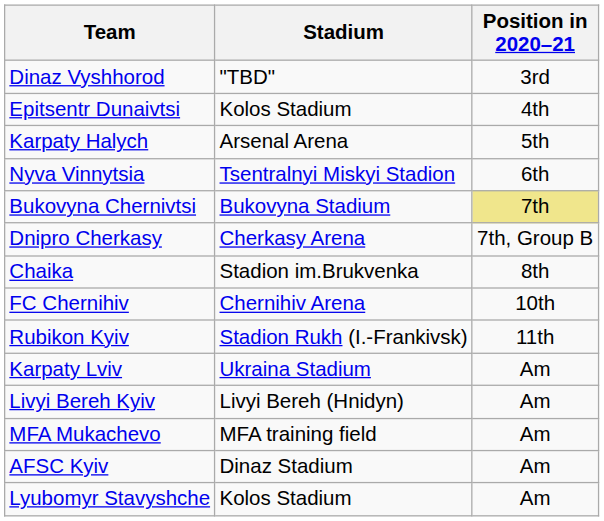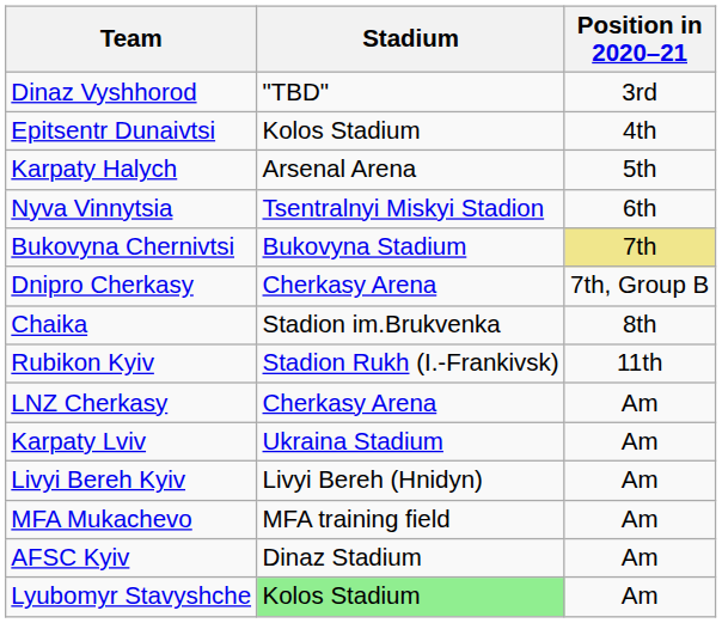 <table class="wikitable" style="text-align: left; float:left; margin-right:1em;">
 <tr>
 <th>Team</th>
 <th>Stadium</th>
 <th>Position in<br><a href='#'>2020–21</a></th>
 </tr>
 <tr>
 <td><a href='#'>Dinaz Vyshhorod</a></td>
 <td>"TBD"</td>
 <td align="center">3rd</td>
 </tr>
 <tr>
 <td><a href='#'>Epitsentr Dunaivtsi</a></td>
 <td>Kolos Stadium</td>
 <td align="center">4th</td>
 </tr>
 <tr>
 <td><a href='#'>Karpaty Halych</a></td>
 <td>Arsenal Arena</td>
 <td align="center">5th</td>
 </tr>
 <tr>
 <td><a href='#'>Nyva Vinnytsia</a></td>
 <td><a href='#'>Tsentralnyi Miskyi Stadion</a></td>
 <td align="center">6th</td>
 </tr>
 <tr>
 <td><a href='#'>Bukovyna Chernivtsi</a></td>
 <td><a href='#'>Bukovyna Stadium</a></td>
 <td align="center" style="background: khaki;">7th</td>
 </tr>
 <tr>
 <td><a href='#'>Dnipro Cherkasy</a></td>
 <td><a href='#'>Cherkasy Arena</a></td>
 <td align="center">7th, Group B</td>
 </tr>
 <tr>
 <td><a href='#'>Chaika</a></td>
 <td>Stadion im.Brukvenka</td>
 <td align="center">8th</td>
 </tr>
 <tr>
-<td><a href='#'>FC Chernihiv</a></td>
-<td><a href='#'>Chernihiv Arena</a></td>
-<td align="center">10th</td>
-</tr>
-<tr>
 <td><a href='#'>Rubikon Kyiv</a></td>
 <td><a href='#'>Stadion Rukh</a> (I.-Frankivsk)</td>
 <td align="center">11th</td>
+</tr>
+<tr>
+<td><a href='#'>LNZ Cherkasy</a></td>
+<td><a href='#'>Cherkasy Arena</a></td>
+<td align="center">Am</td>
 </tr>
 <tr>
 <td><a href='#'>Karpaty Lviv</a></td>
 <td><a href='#'>Ukraina Stadium</a></td>
 <td align="center">Am</td>
 </tr>
 <tr>
 <td><a href='#'>Livyi Bereh Kyiv</a></td>
 <td>Livyi Bereh (Hnidyn)</td>
 <td align="center">Am</td>
 </tr>
 <tr>
 <td><a href='#'>MFA Mukachevo</a></td>
 <td>MFA training field</td>
 <td align="center">Am</td>
 </tr>
 <tr>
 <td><a href='#'>AFSC Kyiv</a></td>
 <td>Dinaz Stadium</td>
 <td align="center">Am</td>
 </tr>
 <tr>
 <td><a href='#'>Lyubomyr Stavyshche</a></td>
-<td>Kolos Stadium</td>
+<td style="background: lightgreen;">Kolos Stadium</td>
 <td align="center">Am</td>
 </tr>
 </table>
